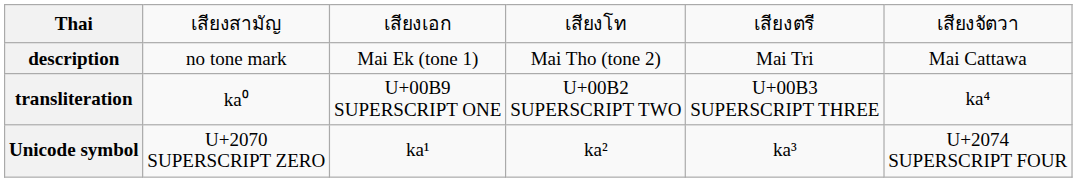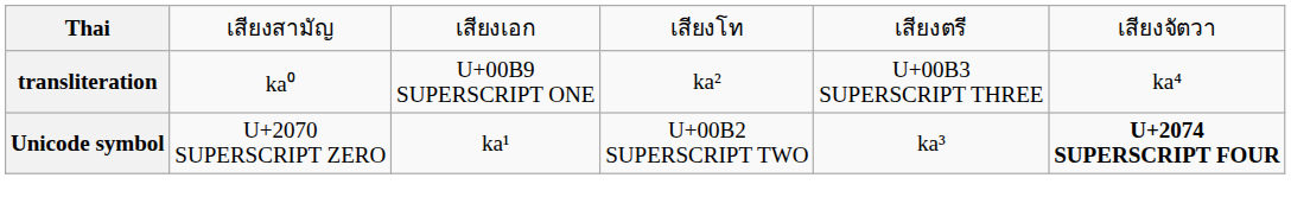 <table class="wikitable" style="text-align: center">
 <tr>
 <th>Thai</th>
 <td>เสียงสามัญ</td>
 <td>เสียงเอก</td>
 <td>เสียงโท</td>
 <td>เสียงตรี</td>
 <td>เสียงจัตวา</td>
 </tr>
 <tr>
-<th>description</th>
-<td>no tone mark</td>
-<td>Mai Ek (tone 1)</td>
-<td>Mai Tho (tone 2)</td>
-<td>Mai Tri</td>
-<td>Mai Cattawa</td>
-</tr>
-<tr>
 <th>transliteration</th>
 <td>ka⁰</td>
 <td>U+00B9<br>SUPERSCRIPT ONE</td>
-<td>U+00B2<br>SUPERSCRIPT TWO</td>
+<td>ka²</td>
 <td>U+00B3<br>SUPERSCRIPT THREE</td>
 <td>ka⁴</td>
 </tr>
 <tr>
 <th>Unicode symbol</th>
 <td>U+2070<br>SUPERSCRIPT ZERO</td>
 <td>ka¹</td>
-<td>ka²</td>
+<td>U+00B2<br>SUPERSCRIPT TWO</td>
 <td>ka³</td>
-<td>U+2074<br>SUPERSCRIPT FOUR</td>
+<td><strong>U+2074<br>SUPERSCRIPT FOUR</strong></td>
 </tr>
 </table>
